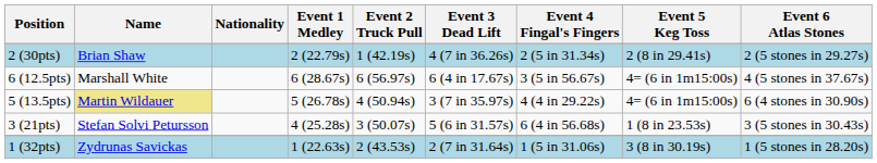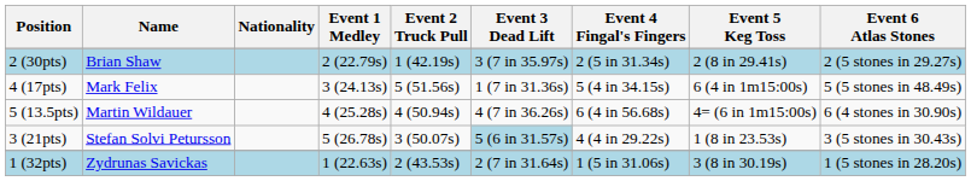 <table class="sortable wikitable" align="center">
 <tr>
 <th>Position</th>
 <th>Name</th>
 <th>Nationality</th>
 <th>Event 1<br>Medley</th>
 <th>Event 2<br>Truck Pull</th>
 <th>Event 3<br>Dead Lift</th>
 <th>Event 4<br>Fingal's Fingers</th>
 <th>Event 5<br>Keg Toss</th>
 <th>Event 6<br>Atlas Stones</th>
 </tr>
 <tr>
 </tr>
 <tr style="background:lightblue;">
 <td>2 (30pts)</td>
 <td><a href='#'>Brian Shaw</a></td>
 <td></td>
 <td>2 (22.79s)</td>
 <td>1 (42.19s)</td>
-<td>4 (7 in 36.26s)</td>
+<td>3 (7 in 35.97s)</td>
 <td>2 (5 in 31.34s)</td>
 <td>2 (8 in 29.41s)</td>
 <td>2 (5 stones in 29.27s)</td>
 </tr>
 <tr>
-<td>6 (12.5pts)</td>
-<td>Marshall White</td>
+<td>4 (17pts)</td>
+<td><a href='#'>Mark Felix</a></td>
 <td></td>
-<td>6 (28.67s)</td>
-<td>6 (56.97s)</td>
-<td>6 (4 in 17.67s)</td>
-<td>3 (5 in 56.67s)</td>
-<td>4= (6 in 1m15:00s)</td>
-<td>4 (5 stones in 37.67s)</td>
+<td>3 (24.13s)</td>
+<td>5 (51.56s)</td>
+<td>1 (7 in 31.36s)</td>
+<td>5 (4 in 34.15s)</td>
+<td>6 (4 in 1m15:00s)</td>
+<td>5 (5 stones in 48.49s)</td>
 </tr>
 <tr>
 <td>5 (13.5pts)</td>
-<td style="background: khaki;"><a href='#'>Martin Wildauer</a></td>
+<td><a href='#'>Martin Wildauer</a></td>
 <td></td>
-<td>5 (26.78s)</td>
+<td>4 (25.28s)</td>
 <td>4 (50.94s)</td>
-<td>3 (7 in 35.97s)</td>
-<td>4 (4 in 29.22s)</td>
+<td>4 (7 in 36.26s)</td>
+<td>6 (4 in 56.68s)</td>
 <td>4= (6 in 1m15:00s)</td>
 <td>6 (4 stones in 30.90s)</td>
 </tr>
 <tr>
 <td>3 (21pts)</td>
 <td><a href='#'>Stefan Solvi Petursson</a></td>
 <td></td>
-<td>4 (25.28s)</td>
+<td>5 (26.78s)</td>
 <td>3 (50.07s)</td>
-<td>5 (6 in 31.57s)</td>
-<td>6 (4 in 56.68s)</td>
+<td style="background: lightblue;">5 (6 in 31.57s)</td>
+<td>4 (4 in 29.22s)</td>
 <td>1 (8 in 23.53s)</td>
 <td>3 (5 stones in 30.43s)</td>
 </tr>
 <tr>
 </tr>
 <tr style="background:lightblue;">
 <td>1 (32pts)</td>
 <td><a href='#'>Zydrunas Savickas</a></td>
 <td></td>
 <td>1 (22.63s)</td>
 <td>2 (43.53s)</td>
 <td>2 (7 in 31.64s)</td>
 <td>1 (5 in 31.06s)</td>
 <td>3 (8 in 30.19s)</td>
 <td>1 (5 stones in 28.20s)</td>
 </tr>
 </table>
